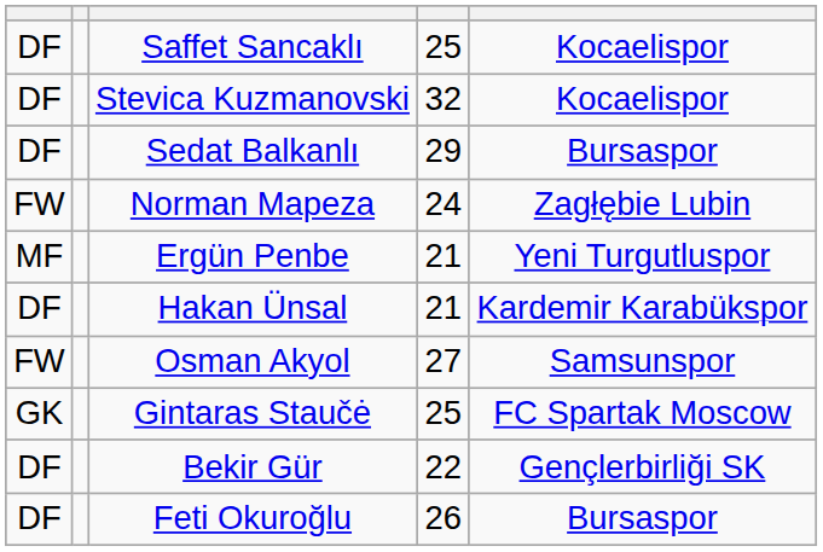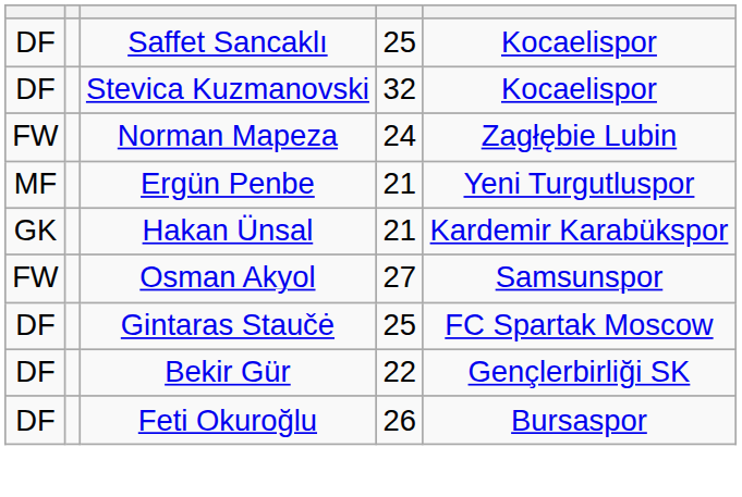 <table class="wikitable sortable" style="text-align: center">
 <tr>
 <th></th>
 <th></th>
 <th></th>
 <th></th>
 <th></th>
 </tr>
 <tr>
 <td>DF</td>
 <td></td>
 <td><a href='#'>Saffet Sancaklı</a></td>
 <td>25</td>
 <td><a href='#'>Kocaelispor</a></td>
 </tr>
 <tr>
 <td>DF</td>
 <td></td>
 <td><a href='#'>Stevica Kuzmanovski</a></td>
 <td>32</td>
 <td><a href='#'>Kocaelispor</a></td>
 </tr>
 <tr>
-<td>DF</td>
-<td></td>
-<td><a href='#'>Sedat Balkanlı</a></td>
-<td>29</td>
-<td><a href='#'>Bursaspor</a></td>
-</tr>
-<tr>
 <td>FW</td>
 <td></td>
 <td><a href='#'>Norman Mapeza</a></td>
 <td>24</td>
 <td><a href='#'>Zagłębie Lubin</a></td>
 </tr>
 <tr>
 <td>MF</td>
 <td></td>
 <td><a href='#'>Ergün Penbe</a></td>
 <td>21</td>
 <td><a href='#'>Yeni Turgutluspor</a></td>
 </tr>
 <tr>
-<td>DF</td>
+<td>GK</td>
 <td></td>
 <td><a href='#'>Hakan Ünsal</a></td>
 <td>21</td>
 <td><a href='#'>Kardemir Karabükspor</a></td>
 </tr>
 <tr>
 <td>FW</td>
 <td></td>
 <td><a href='#'>Osman Akyol</a></td>
 <td>27</td>
 <td><a href='#'>Samsunspor</a></td>
 </tr>
 <tr>
-<td>GK</td>
+<td>DF</td>
 <td></td>
 <td><a href='#'>Gintaras Staučė</a></td>
 <td>25</td>
 <td><a href='#'>FC Spartak Moscow</a></td>
 </tr>
 <tr>
 <td>DF</td>
 <td></td>
 <td><a href='#'>Bekir Gür</a></td>
 <td>22</td>
 <td><a href='#'>Gençlerbirliği SK</a></td>
 </tr>
 <tr>
 <td>DF</td>
 <td></td>
 <td><a href='#'>Feti Okuroğlu</a></td>
 <td>26</td>
 <td><a href='#'>Bursaspor</a></td>
 </tr>
 </table>
